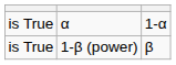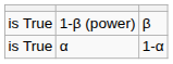 <table class="wikitable">
 <tr>
 <th></th>
 <th></th>
 <th></th>
 </tr>
 <tr>
 <td> is True</td>
+<td>1-β (power)</td>
+<td>β</td>
+</tr>
+<tr>
+<td> is True</td>
 <td>α</td>
 <td>1-α</td>
 </tr>
-<tr>
-<td> is True</td>
-<td>1-β (power)</td>
-<td>β</td>
-</tr>
 </table>
